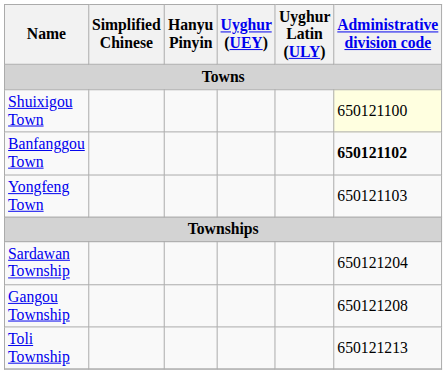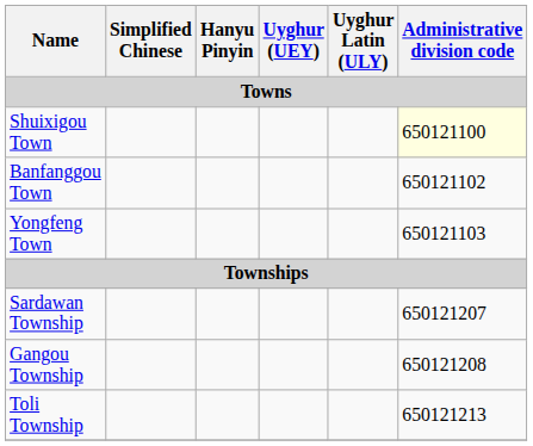 <table class="wikitable" align="center" style="width:50%; border="1">
 <tr>
 <th>Name</th>
 <th>Simplified Chinese</th>
 <th>Hanyu Pinyin</th>
 <th><a href='#'>Uyghur</a> (<a href='#'>UEY</a>)</th>
 <th>Uyghur Latin (<a href='#'>ULY</a>)</th>
 <th><a href='#'>Administrative division code</a></th>
 </tr>
 <tr>
 <td colspan="7"  style="text-align:center; background:#d3d3d3;"><strong>Towns</strong></td>
 </tr>
 <tr --------->
 <td><a href='#'>Shuixigou Town</a></td>
 <td></td>
 <td></td>
 <td></td>
 <td></td>
 <td style="background: lightyellow;">650121100</td>
 </tr>
 <tr>
 <td><a href='#'>Banfanggou Town</a></td>
 <td></td>
 <td></td>
 <td></td>
 <td></td>
-<td><strong>650121102</strong></td>
+<td>650121102</td>
 </tr>
 <tr>
 <td><a href='#'>Yongfeng Town</a></td>
 <td></td>
 <td></td>
 <td></td>
 <td></td>
 <td>650121103</td>
 </tr>
 <tr --------->
 <td colspan="7"  style="text-align:center; background:#d3d3d3;"><strong>Townships</strong></td>
 </tr>
 <tr --------->
 <td><a href='#'>Sardawan Township</a></td>
 <td></td>
 <td></td>
 <td></td>
 <td></td>
-<td>650121204</td>
+<td>650121207</td>
 </tr>
 <tr>
 <td><a href='#'>Gangou Township</a></td>
 <td></td>
 <td></td>
 <td></td>
 <td></td>
 <td>650121208</td>
 </tr>
 <tr>
 <td><a href='#'>Toli Township</a></td>
 <td></td>
 <td></td>
 <td></td>
 <td></td>
 <td>650121213</td>
 </tr>
 <tr>
 </tr>
 </table>
